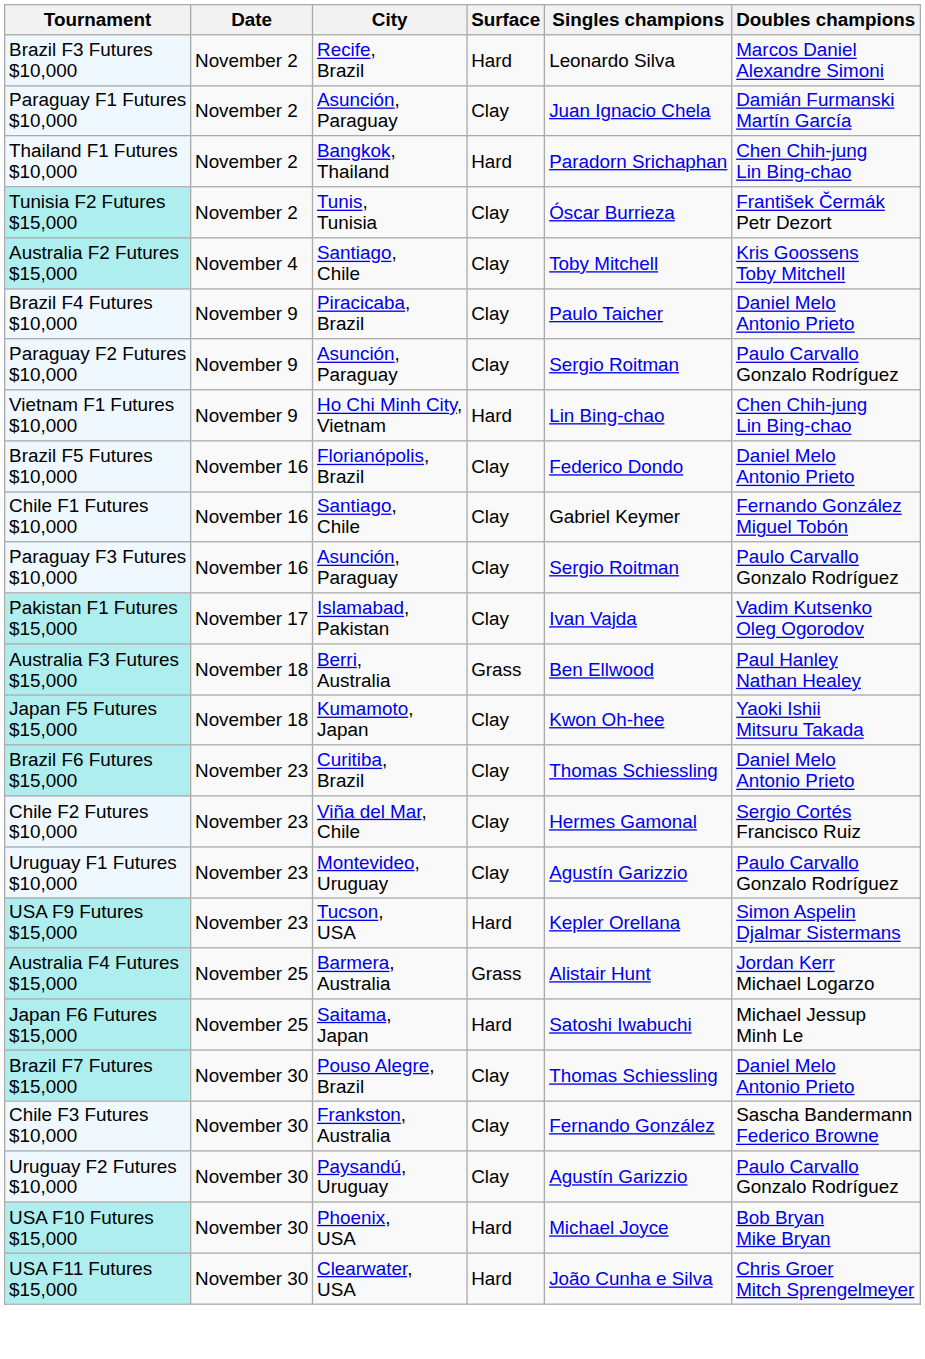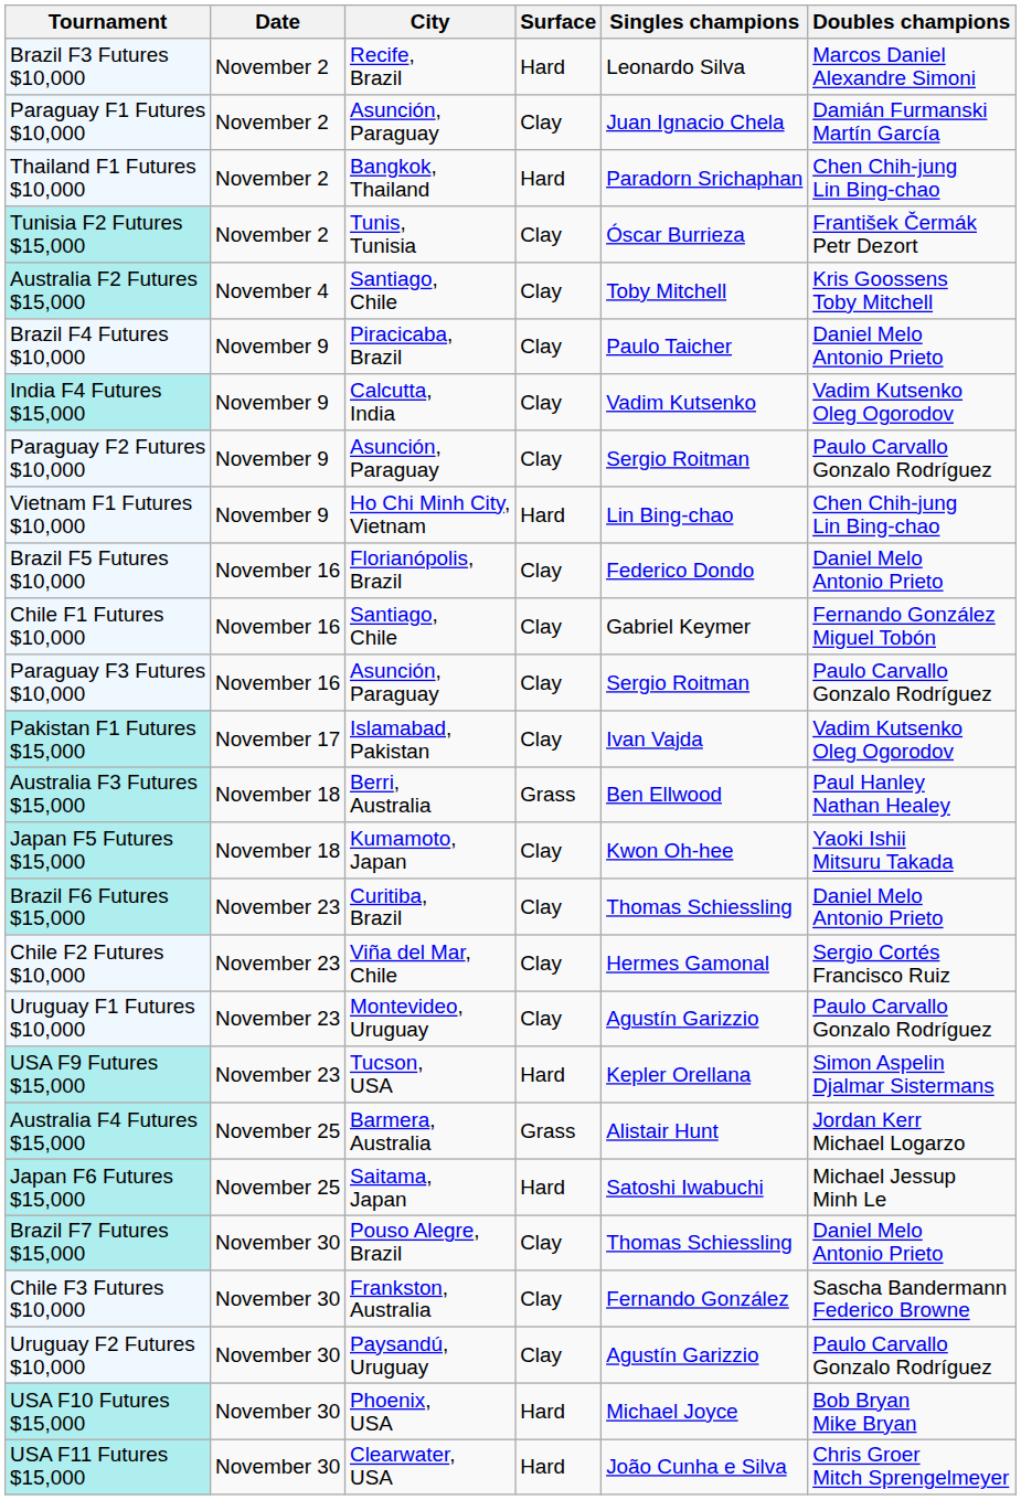 <table class="sortable wikitable" style="font-size:90%">
 <tr>
 <th>Tournament</th>
 <th>Date</th>
 <th>City</th>
 <th>Surface</th>
 <th>Singles champions</th>
 <th>Doubles champions</th>
 </tr>
 <tr>
 <td style="background:#f0f8ff;">Brazil F3 Futures<br>$10,000</td>
 <td>November 2</td>
 <td><a href='#'>Recife</a>,<br>Brazil</td>
 <td>Hard</td>
 <td> Leonardo Silva</td>
 <td> <a href='#'>Marcos Daniel</a><br> <a href='#'>Alexandre Simoni</a></td>
 </tr>
 <tr>
 <td style="background:#f0f8ff;">Paraguay F1 Futures<br>$10,000</td>
 <td>November 2</td>
 <td><a href='#'>Asunción</a>,<br>Paraguay</td>
 <td>Clay</td>
 <td> <a href='#'>Juan Ignacio Chela</a></td>
 <td> <a href='#'>Damián Furmanski</a><br> <a href='#'>Martín García</a></td>
 </tr>
 <tr>
 <td style="background:#f0f8ff;">Thailand F1 Futures<br>$10,000</td>
 <td>November 2</td>
 <td><a href='#'>Bangkok</a>,<br>Thailand</td>
 <td>Hard</td>
 <td> <a href='#'>Paradorn Srichaphan</a></td>
 <td> <a href='#'>Chen Chih-jung</a><br> <a href='#'>Lin Bing-chao</a></td>
 </tr>
 <tr>
 <td style="background:#afeeee;">Tunisia F2 Futures<br>$15,000</td>
 <td>November 2</td>
 <td><a href='#'>Tunis</a>,<br>Tunisia</td>
 <td>Clay</td>
 <td> <a href='#'>Óscar Burrieza</a></td>
 <td> <a href='#'>František Čermák</a><br> Petr Dezort</td>
 </tr>
 <tr>
 <td style="background:#afeeee;">Australia F2 Futures<br>$15,000</td>
 <td>November 4</td>
 <td><a href='#'>Santiago</a>,<br>Chile</td>
 <td>Clay</td>
 <td> <a href='#'>Toby Mitchell</a></td>
 <td> <a href='#'>Kris Goossens</a><br> <a href='#'>Toby Mitchell</a></td>
 </tr>
 <tr>
 <td style="background:#f0f8ff;">Brazil F4 Futures<br>$10,000</td>
 <td>November 9</td>
 <td><a href='#'>Piracicaba</a>,<br>Brazil</td>
 <td>Clay</td>
 <td> <a href='#'>Paulo Taicher</a></td>
 <td> <a href='#'>Daniel Melo</a><br> <a href='#'>Antonio Prieto</a></td>
+</tr>
+<tr>
+<td style="background:#afeeee;">India F4 Futures<br>$15,000</td>
+<td>November 9</td>
+<td><a href='#'>Calcutta</a>,<br>India</td>
+<td>Clay</td>
+<td> <a href='#'>Vadim Kutsenko</a></td>
+<td> <a href='#'>Vadim Kutsenko</a><br> <a href='#'>Oleg Ogorodov</a></td>
 </tr>
 <tr>
 <td style="background:#f0f8ff;">Paraguay F2 Futures<br>$10,000</td>
 <td>November 9</td>
 <td><a href='#'>Asunción</a>,<br>Paraguay</td>
 <td>Clay</td>
 <td> <a href='#'>Sergio Roitman</a></td>
 <td> <a href='#'>Paulo Carvallo</a><br> Gonzalo Rodríguez</td>
 </tr>
 <tr>
 <td style="background:#f0f8ff;">Vietnam F1 Futures<br>$10,000</td>
 <td>November 9</td>
 <td><a href='#'>Ho Chi Minh City</a>,<br>Vietnam</td>
 <td>Hard</td>
 <td> <a href='#'>Lin Bing-chao</a></td>
 <td> <a href='#'>Chen Chih-jung</a><br> <a href='#'>Lin Bing-chao</a></td>
 </tr>
 <tr>
 <td style="background:#f0f8ff;">Brazil F5 Futures<br>$10,000</td>
 <td>November 16</td>
 <td><a href='#'>Florianópolis</a>,<br>Brazil</td>
 <td>Clay</td>
 <td> <a href='#'>Federico Dondo</a></td>
 <td> <a href='#'>Daniel Melo</a><br> <a href='#'>Antonio Prieto</a></td>
 </tr>
 <tr>
 <td style="background:#f0f8ff;">Chile F1 Futures<br>$10,000</td>
 <td>November 16</td>
 <td><a href='#'>Santiago</a>,<br>Chile</td>
 <td>Clay</td>
 <td> Gabriel Keymer</td>
 <td> <a href='#'>Fernando González</a><br> <a href='#'>Miguel Tobón</a></td>
 </tr>
 <tr>
 <td style="background:#f0f8ff;">Paraguay F3 Futures<br>$10,000</td>
 <td>November 16</td>
 <td><a href='#'>Asunción</a>,<br>Paraguay</td>
 <td>Clay</td>
 <td> <a href='#'>Sergio Roitman</a></td>
 <td> <a href='#'>Paulo Carvallo</a><br> Gonzalo Rodríguez</td>
 </tr>
 <tr>
 <td style="background:#afeeee;">Pakistan F1 Futures<br>$15,000</td>
 <td>November 17</td>
 <td><a href='#'>Islamabad</a>,<br>Pakistan</td>
 <td>Clay</td>
 <td> <a href='#'>Ivan Vajda</a></td>
 <td> <a href='#'>Vadim Kutsenko</a><br> <a href='#'>Oleg Ogorodov</a></td>
 </tr>
 <tr>
 <td style="background:#afeeee;">Australia F3 Futures<br>$15,000</td>
 <td>November 18</td>
 <td><a href='#'>Berri</a>,<br>Australia</td>
 <td>Grass</td>
 <td> <a href='#'>Ben Ellwood</a></td>
 <td> <a href='#'>Paul Hanley</a><br> <a href='#'>Nathan Healey</a></td>
 </tr>
 <tr>
 <td style="background:#afeeee;">Japan F5 Futures<br>$15,000</td>
 <td>November 18</td>
 <td><a href='#'>Kumamoto</a>,<br>Japan</td>
 <td>Clay</td>
 <td> <a href='#'>Kwon Oh-hee</a></td>
 <td> <a href='#'>Yaoki Ishii</a><br> <a href='#'>Mitsuru Takada</a></td>
 </tr>
 <tr>
 <td style="background:#afeeee;">Brazil F6 Futures<br>$15,000</td>
 <td>November 23</td>
 <td><a href='#'>Curitiba</a>,<br>Brazil</td>
 <td>Clay</td>
 <td> <a href='#'>Thomas Schiessling</a></td>
 <td> <a href='#'>Daniel Melo</a><br> <a href='#'>Antonio Prieto</a></td>
 </tr>
 <tr>
 <td style="background:#f0f8ff;">Chile F2 Futures<br>$10,000</td>
 <td>November 23</td>
 <td><a href='#'>Viña del Mar</a>,<br>Chile</td>
 <td>Clay</td>
 <td> <a href='#'>Hermes Gamonal</a></td>
 <td> <a href='#'>Sergio Cortés</a><br> Francisco Ruiz</td>
 </tr>
 <tr>
 <td style="background:#f0f8ff;">Uruguay F1 Futures<br>$10,000</td>
 <td>November 23</td>
 <td><a href='#'>Montevideo</a>,<br>Uruguay</td>
 <td>Clay</td>
 <td> <a href='#'>Agustín Garizzio</a></td>
 <td> <a href='#'>Paulo Carvallo</a><br> Gonzalo Rodríguez</td>
 </tr>
 <tr>
 <td style="background:#afeeee;">USA F9 Futures<br>$15,000</td>
 <td>November 23</td>
 <td><a href='#'>Tucson</a>,<br>USA</td>
 <td>Hard</td>
 <td> <a href='#'>Kepler Orellana</a></td>
 <td> <a href='#'>Simon Aspelin</a><br> <a href='#'>Djalmar Sistermans</a></td>
 </tr>
 <tr>
 <td style="background:#afeeee;">Australia F4 Futures<br>$15,000</td>
 <td>November 25</td>
 <td><a href='#'>Barmera</a>,<br>Australia</td>
 <td>Grass</td>
 <td> <a href='#'>Alistair Hunt</a></td>
 <td> <a href='#'>Jordan Kerr</a><br> Michael Logarzo</td>
 </tr>
 <tr>
 <td style="background:#afeeee;">Japan F6 Futures<br>$15,000</td>
 <td>November 25</td>
 <td><a href='#'>Saitama</a>,<br>Japan</td>
 <td>Hard</td>
 <td> <a href='#'>Satoshi Iwabuchi</a></td>
 <td> Michael Jessup<br> Minh Le</td>
 </tr>
 <tr>
 <td style="background:#afeeee;">Brazil F7 Futures<br>$15,000</td>
 <td>November 30</td>
 <td><a href='#'>Pouso Alegre</a>,<br>Brazil</td>
 <td>Clay</td>
 <td> <a href='#'>Thomas Schiessling</a></td>
 <td> <a href='#'>Daniel Melo</a><br> <a href='#'>Antonio Prieto</a></td>
 </tr>
 <tr>
 <td style="background:#f0f8ff;">Chile F3 Futures<br>$10,000</td>
 <td>November 30</td>
 <td><a href='#'>Frankston</a>,<br>Australia</td>
 <td>Clay</td>
 <td> <a href='#'>Fernando González</a></td>
 <td> Sascha Bandermann<br> <a href='#'>Federico Browne</a></td>
 </tr>
 <tr>
 <td style="background:#f0f8ff;">Uruguay F2 Futures<br>$10,000</td>
 <td>November 30</td>
 <td><a href='#'>Paysandú</a>,<br>Uruguay</td>
 <td>Clay</td>
 <td> <a href='#'>Agustín Garizzio</a></td>
 <td> <a href='#'>Paulo Carvallo</a><br> Gonzalo Rodríguez</td>
 </tr>
 <tr>
 <td style="background:#afeeee;">USA F10 Futures<br>$15,000</td>
 <td>November 30</td>
 <td><a href='#'>Phoenix</a>,<br>USA</td>
 <td>Hard</td>
 <td> <a href='#'>Michael Joyce</a></td>
 <td> <a href='#'>Bob Bryan</a><br> <a href='#'>Mike Bryan</a></td>
 </tr>
 <tr>
 <td style="background:#afeeee;">USA F11 Futures<br>$15,000</td>
 <td>November 30</td>
 <td><a href='#'>Clearwater</a>,<br>USA</td>
 <td>Hard</td>
 <td> <a href='#'>João Cunha e Silva</a></td>
 <td> <a href='#'>Chris Groer</a><br> <a href='#'>Mitch Sprengelmeyer</a></td>
 </tr>
 </table>
